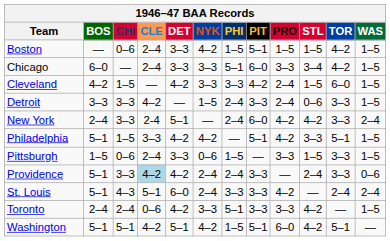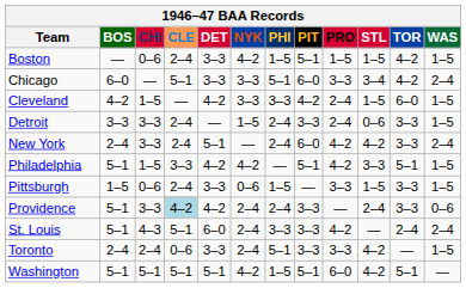 <table class="wikitable" style="font-size:95%; text-align:center;">
 <tr>
 <th colspan=12>1946–47 BAA Records</th>
 </tr>
 <tr>
 <th width=100>Team</th>
 <th style="background:#006400;color:#FFFFFF;width=35">BOS</th>
 <th style="background:#D50032;color:#22356A;width=35">CHI</th>
 <th style="background:#FF9853;color:#1B81CE;width=35">CLE</th>
 <th style="background:#D40032;color:#FFFFFF;width=35">DET</th>
 <th style="background:#003EA4;color:#E85109;width=35">NYK</th>
 <th style="background:#002F6C;color:#FFC72C;width=35">PHI</th>
 <th style="background:#000000;color:#FDB827;width=35">PIT</th>
 <th style="background:#D40032;color:#000000;width=35">PRO</th>
 <th style="background:#D40032;color:#FFFFFF;width=35">STL</th>
 <th style="background:#003EA4;color:#FFFFFF;width=35">TOR</th>
 <th style="background:#046B38;color:#FFFFFF;width=35">WAS</th>
 </tr>
 <tr>
 <td style="text-align:left;"><a href='#'>Boston</a></td>
 <td>—</td>
 <td>0–6</td>
 <td>2–4</td>
 <td>3–3</td>
 <td>4–2</td>
 <td>1–5</td>
 <td>5–1</td>
 <td>1–5</td>
 <td>1–5</td>
 <td>4–2</td>
 <td>1–5</td>
 </tr>
 <tr>
 <td style="text-align:left;">Chicago</td>
 <td>6–0</td>
 <td>—</td>
-<td>2–4</td>
+<td>5–1</td>
 <td>3–3</td>
 <td>3–3</td>
 <td>5–1</td>
 <td>6–0</td>
 <td>3–3</td>
 <td>3–4</td>
 <td>4–2</td>
-<td>1–5</td>
+<td>2–4</td>
 </tr>
 <tr>
 <td style="text-align:left;"><a href='#'>Cleveland</a></td>
 <td>4–2</td>
 <td>1–5</td>
 <td>—</td>
 <td>4–2</td>
 <td>3–3</td>
 <td>3–3</td>
 <td>4–2</td>
 <td>2–4</td>
 <td>1–5</td>
 <td>6–0</td>
 <td>1–5</td>
 </tr>
 <tr>
 <td style="text-align:left;"><a href='#'>Detroit</a></td>
 <td>3–3</td>
 <td>3–3</td>
-<td>4–2</td>
+<td>2–4</td>
 <td>—</td>
 <td>1–5</td>
 <td>2–4</td>
 <td>3–3</td>
 <td>2–4</td>
 <td>0–6</td>
 <td>3–3</td>
 <td>1–5</td>
 </tr>
 <tr>
 <td style="text-align:left;"><a href='#'>New York</a></td>
 <td>2–4</td>
 <td>3–3</td>
 <td>2-4</td>
 <td>5–1</td>
 <td>—</td>
 <td>2–4</td>
 <td>6–0</td>
 <td>4–2</td>
 <td>4–2</td>
 <td>3–3</td>
 <td>2–4</td>
 </tr>
 <tr>
 <td style="text-align:left;"><a href='#'>Philadelphia</a></td>
 <td>5–1</td>
 <td>1–5</td>
 <td>3–3</td>
 <td>4–2</td>
 <td>4–2</td>
 <td>—</td>
 <td>5–1</td>
 <td>4–2</td>
 <td>3–3</td>
 <td>5–1</td>
 <td>1–5</td>
 </tr>
 <tr>
 <td style="text-align:left;"><a href='#'>Pittsburgh</a></td>
 <td>1–5</td>
 <td>0–6</td>
 <td>2–4</td>
 <td>3–3</td>
 <td>0–6</td>
 <td>1–5</td>
 <td>—</td>
 <td>3–3</td>
 <td>1–5</td>
 <td>3–3</td>
 <td>1–5</td>
 </tr>
 <tr>
 <td style="text-align:left;"><a href='#'>Providence</a></td>
 <td>5–1</td>
 <td>3–3</td>
 <td style="background: lightblue;">4–2</td>
 <td>4–2</td>
 <td>2–4</td>
 <td>2–4</td>
 <td>3–3</td>
 <td>—</td>
 <td>2–4</td>
 <td>3–3</td>
 <td>0–6</td>
 </tr>
 <tr>
 <td style="text-align:left;"><a href='#'>St. Louis</a></td>
 <td>5–1</td>
 <td>4–3</td>
 <td>5–1</td>
 <td>6–0</td>
 <td>2–4</td>
 <td>3–3</td>
 <td>3–3</td>
 <td>4–2</td>
 <td>—</td>
 <td>2–4</td>
 <td>2–4</td>
 </tr>
 <tr>
 <td style="text-align:left;"><a href='#'>Toronto</a></td>
 <td>2–4</td>
 <td>2–4</td>
 <td>0–6</td>
-<td>4–2</td>
 <td>3–3</td>
+<td>2–4</td>
 <td>5–1</td>
 <td>3–3</td>
 <td>3–3</td>
 <td>4–2</td>
 <td>—</td>
 <td>1–5</td>
 </tr>
 <tr>
 <td style="text-align:left;"><a href='#'>Washington</a></td>
 <td>5–1</td>
 <td>5–1</td>
-<td>4–2</td>
+<td>5–1</td>
 <td>5–1</td>
 <td>4–2</td>
 <td>1–5</td>
 <td>5–1</td>
 <td>6–0</td>
 <td>4–2</td>
 <td>5–1</td>
 <td>—</td>
 </tr>
 </table>
